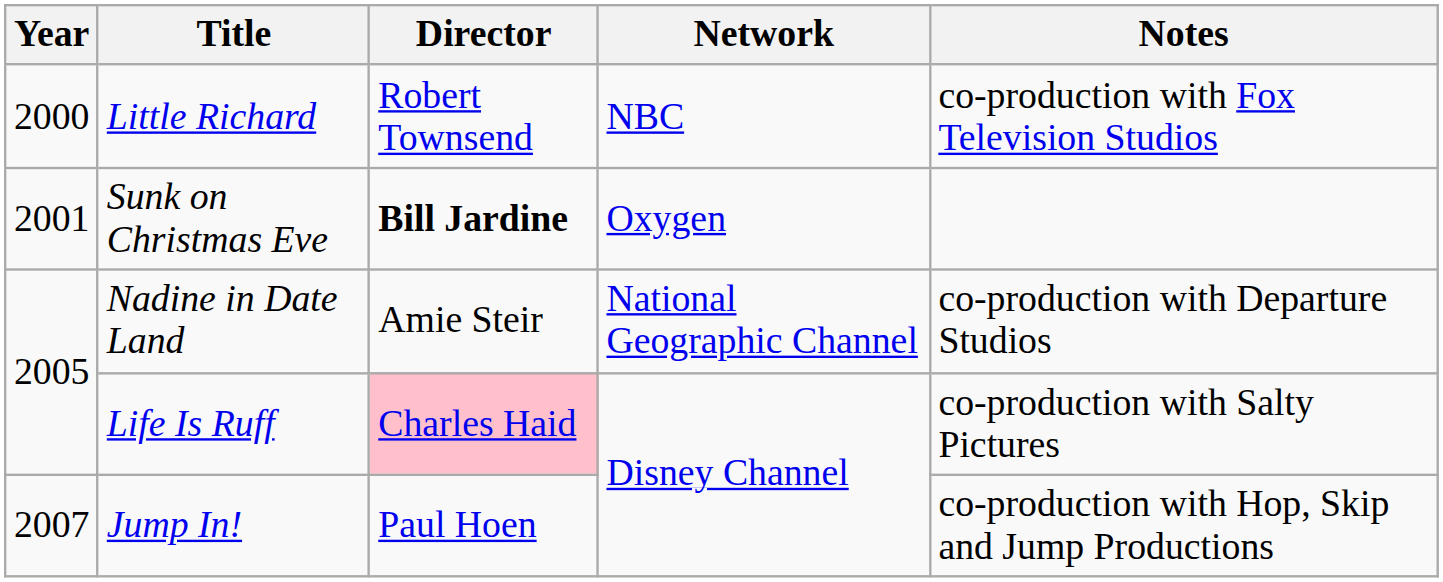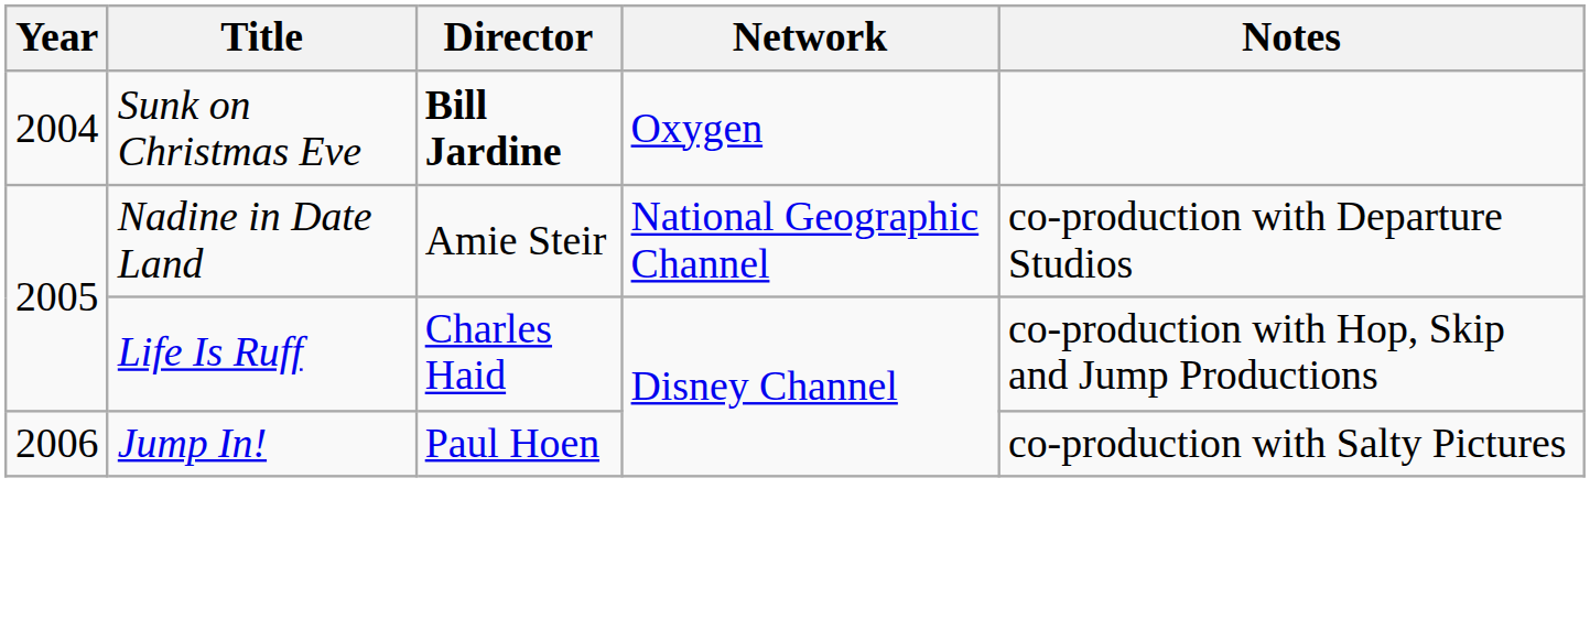 <table class="wikitable sortable">
 <tr>
 <th>Year</th>
 <th>Title</th>
 <th>Director</th>
 <th>Network</th>
 <th>Notes</th>
 </tr>
 <tr>
-<td>2000</td>
-<td><em><a href='#'>Little Richard</a></em></td>
-<td><a href='#'>Robert Townsend</a></td>
-<td><a href='#'>NBC</a></td>
-<td>co-production with <a href='#'>Fox Television Studios</a></td>
-</tr>
-<tr>
-<td>2001</td>
+<td>2004</td>
 <td><em>Sunk on Christmas Eve</em></td>
 <td><strong>Bill Jardine</strong></td>
 <td><a href='#'>Oxygen</a></td>
 <td></td>
 </tr>
 <tr>
 <td rowspan="2">2005</td>
 <td><em>Nadine in Date Land</em></td>
 <td>Amie Steir</td>
 <td><a href='#'>National Geographic Channel</a></td>
 <td>co-production with Departure Studios</td>
 </tr>
 <tr>
 <td><em><a href='#'>Life Is Ruff</a></em></td>
-<td style="background: pink;"><a href='#'>Charles Haid</a></td>
+<td><a href='#'>Charles Haid</a></td>
 <td rowspan="2"><a href='#'>Disney Channel</a></td>
+<td>co-production with Hop, Skip and Jump Productions</td>
+</tr>
+<tr>
+<td>2006</td>
+<td><em><a href='#'>Jump In!</a></em></td>
+<td><a href='#'>Paul Hoen</a></td>
 <td>co-production with Salty Pictures</td>
 </tr>
-<tr>
-<td>2007</td>
-<td><em><a href='#'>Jump In!</a></em></td>
-<td><a href='#'>Paul Hoen</a></td>
-<td>co-production with Hop, Skip and Jump Productions</td>
-</tr>
 </table>
